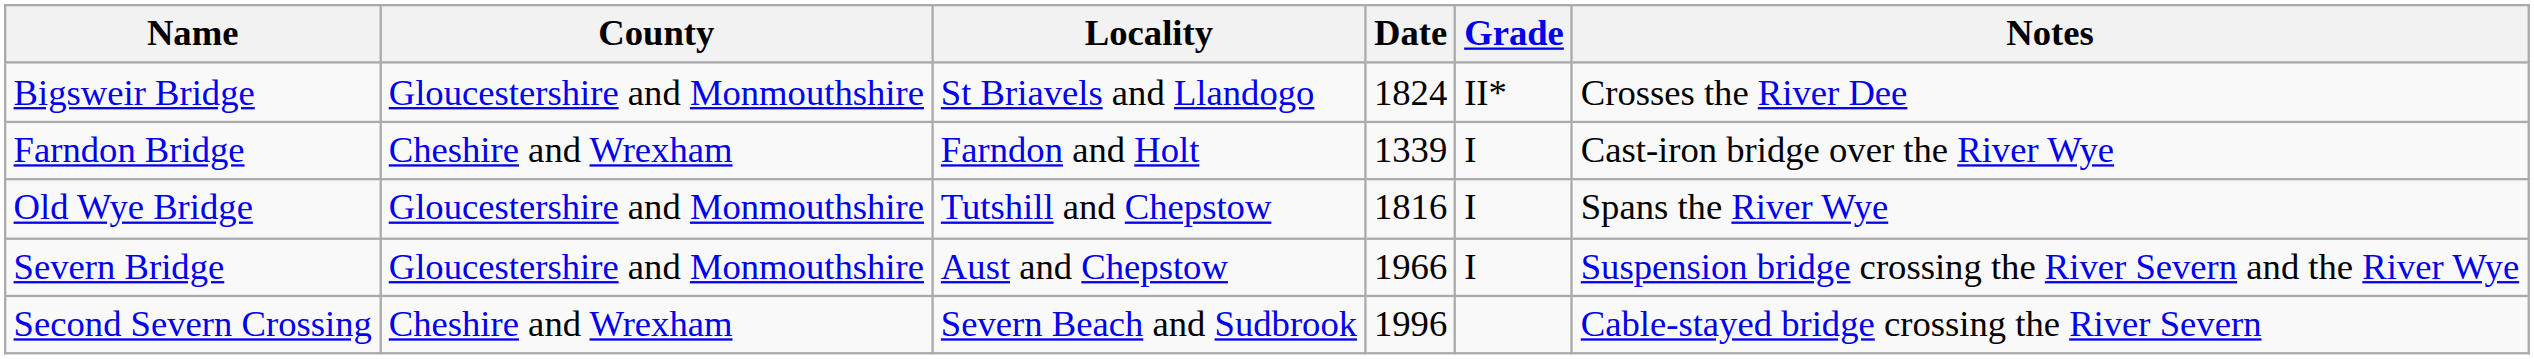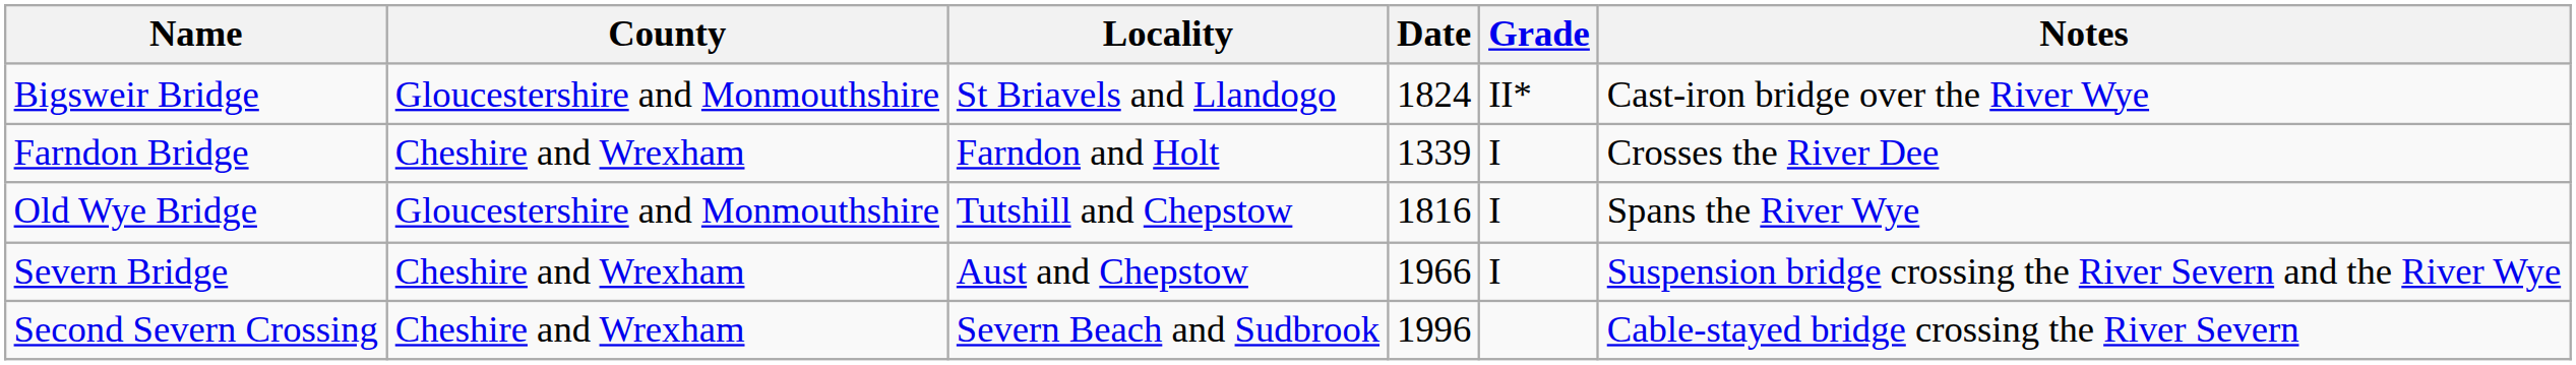 <table class="wikitable sortable">
 <tr>
 <th>Name</th>
 <th>County</th>
 <th>Locality</th>
 <th>Date</th>
 <th><a href='#'>Grade</a></th>
 <th class="unsortable">Notes</th>
 </tr>
 <tr>
 <td><a href='#'>Bigsweir Bridge</a></td>
 <td><a href='#'>Gloucestershire</a> and <a href='#'>Monmouthshire</a></td>
 <td><a href='#'>St Briavels</a> and <a href='#'>Llandogo</a></td>
 <td>1824</td>
 <td>II*</td>
-<td>Crosses the <a href='#'>River Dee</a></td>
+<td>Cast-iron bridge over the <a href='#'>River Wye</a></td>
 </tr>
 <tr>
 <td><a href='#'>Farndon Bridge</a></td>
 <td><a href='#'>Cheshire</a> and <a href='#'>Wrexham</a></td>
 <td><a href='#'>Farndon</a> and <a href='#'>Holt</a></td>
 <td>1339</td>
 <td>I</td>
-<td>Cast-iron bridge over the <a href='#'>River Wye</a></td>
+<td>Crosses the <a href='#'>River Dee</a></td>
 </tr>
 <tr>
 <td><a href='#'>Old Wye Bridge</a></td>
 <td><a href='#'>Gloucestershire</a> and <a href='#'>Monmouthshire</a></td>
 <td><a href='#'>Tutshill</a> and <a href='#'>Chepstow</a></td>
 <td>1816</td>
 <td>I</td>
 <td>Spans the <a href='#'>River Wye</a></td>
 </tr>
 <tr>
 <td><a href='#'>Severn Bridge</a></td>
-<td><a href='#'>Gloucestershire</a> and <a href='#'>Monmouthshire</a></td>
+<td><a href='#'>Cheshire</a> and <a href='#'>Wrexham</a></td>
 <td><a href='#'>Aust</a> and <a href='#'>Chepstow</a></td>
 <td>1966</td>
 <td>I</td>
 <td><a href='#'>Suspension bridge</a> crossing the <a href='#'>River Severn</a> and the <a href='#'>River Wye</a></td>
 </tr>
 <tr>
 <td><a href='#'>Second Severn Crossing</a></td>
 <td><a href='#'>Cheshire</a> and <a href='#'>Wrexham</a></td>
 <td><a href='#'>Severn Beach</a> and <a href='#'>Sudbrook</a></td>
 <td>1996</td>
 <td></td>
 <td><a href='#'>Cable-stayed bridge</a> crossing the <a href='#'>River Severn</a></td>
 </tr>
 </table>
